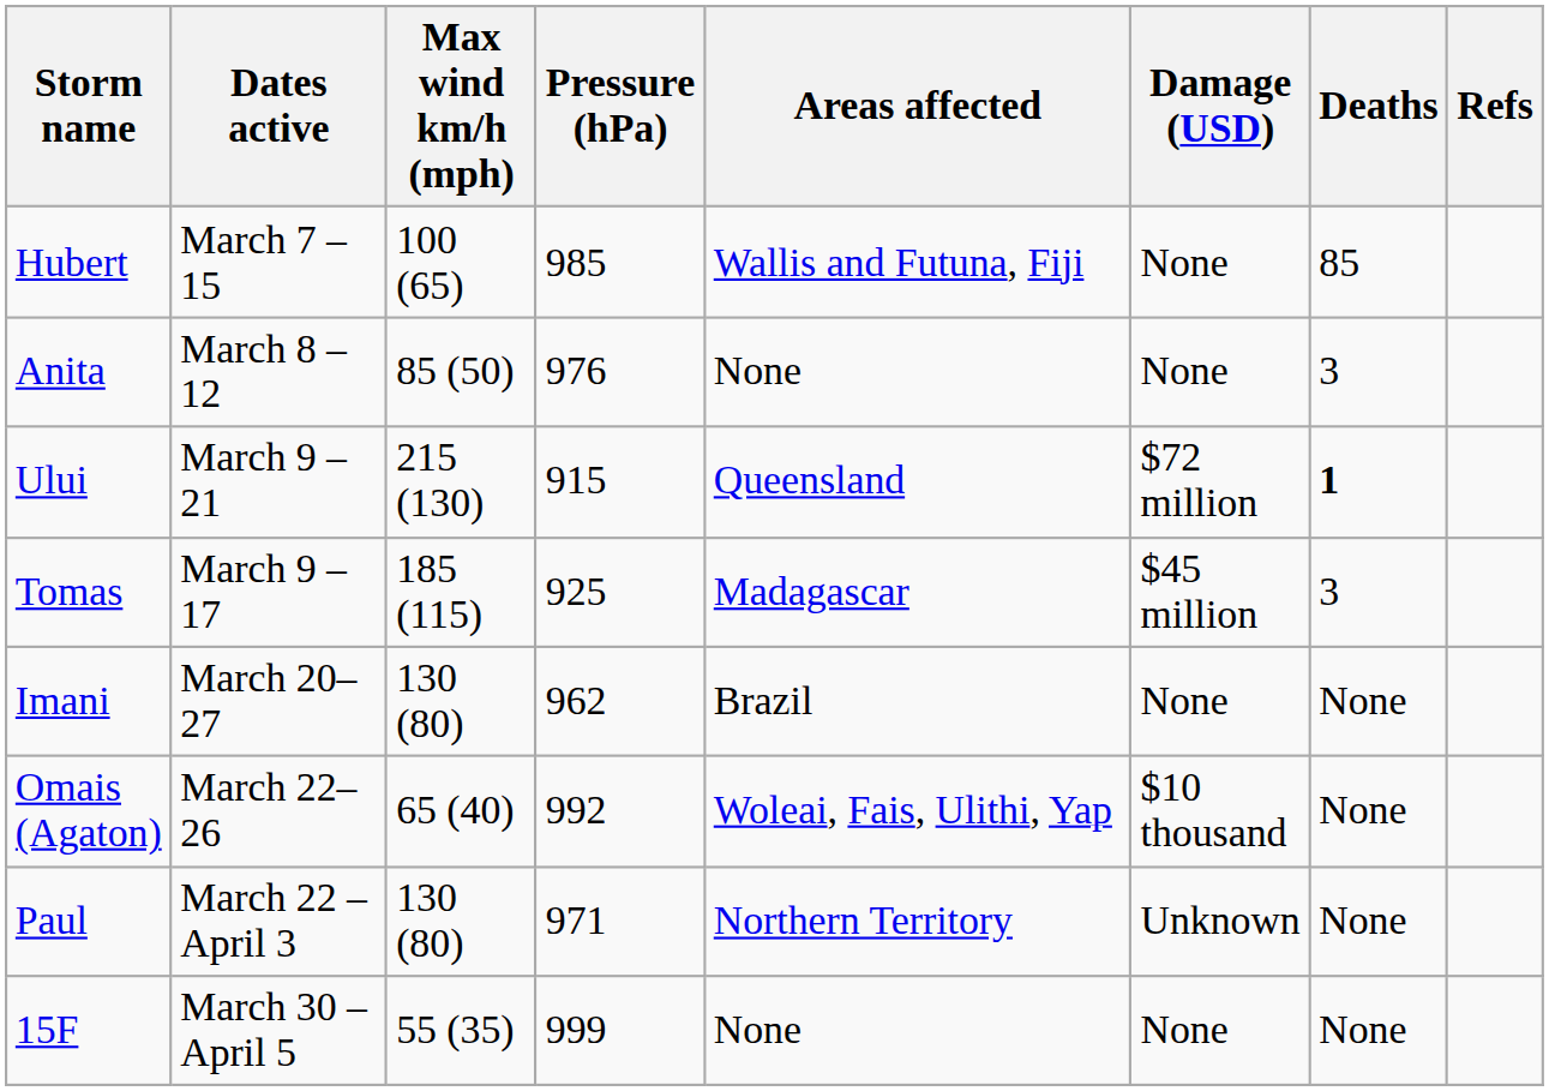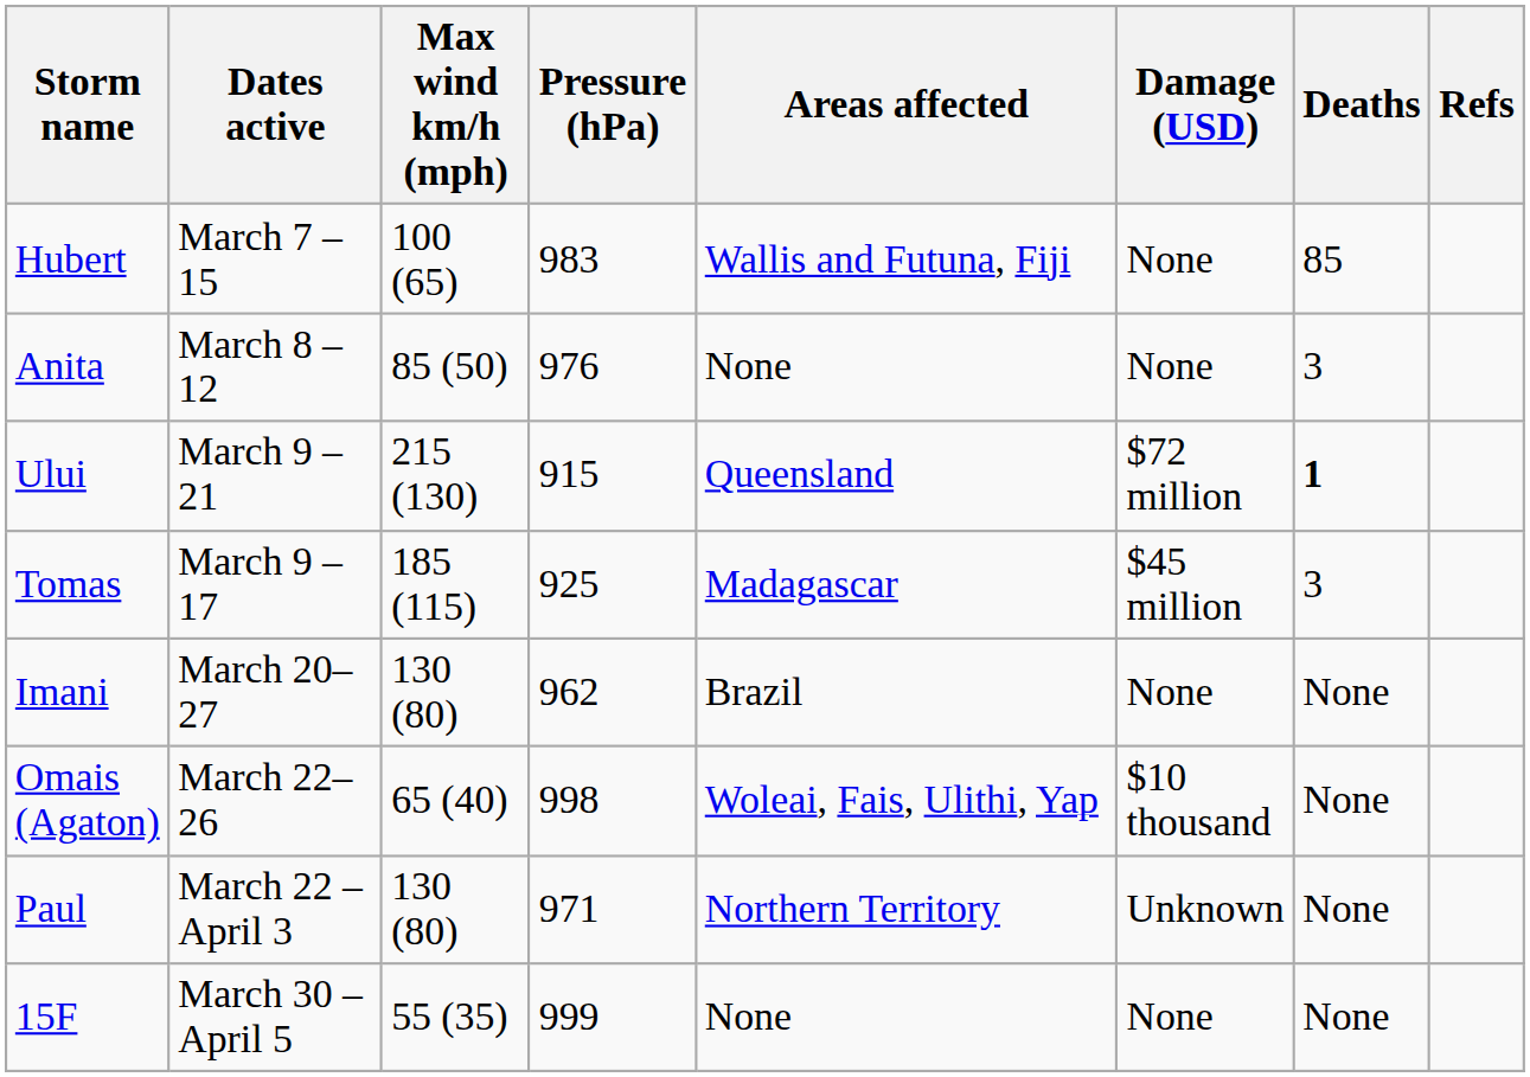 <table class="wikitable sortable">
 <tr>
 <th width="5%">Storm name</th>
 <th width="15%">Dates active</th>
 <th width="10%">Max wind<br>km/h (mph)</th>
 <th width="5%">Pressure<br>(hPa)</th>
 <th width="30%">Areas affected</th>
 <th width="10%">Damage<br>(<a href='#'>USD</a>)</th>
 <th width="5%">Deaths</th>
 <th width="5%">Refs</th>
 </tr>
 <tr>
 <td><a href='#'>Hubert</a></td>
 <td>March   7 – 15</td>
 <td>100 (65)</td>
-<td>985</td>
+<td>983</td>
 <td><a href='#'>Wallis and Futuna</a>, <a href='#'>Fiji</a></td>
 <td>None</td>
 <td>85</td>
 <td></td>
 </tr>
 <tr>
 <td><a href='#'>Anita</a></td>
 <td>March  8 – 12</td>
 <td>85 (50)</td>
 <td>976</td>
 <td>None</td>
 <td>None</td>
 <td>3</td>
 <td></td>
 </tr>
 <tr>
 <td><a href='#'>Ului</a></td>
 <td>March   9 – 21</td>
 <td>215 (130)</td>
 <td>915</td>
 <td><a href='#'>Queensland</a></td>
 <td>$72 million</td>
 <td><strong>1</strong></td>
 <td></td>
 </tr>
 <tr>
 <td><a href='#'>Tomas</a></td>
 <td>March   9 – 17</td>
 <td>185 (115)</td>
 <td>925</td>
 <td><a href='#'>Madagascar</a></td>
 <td>$45 million</td>
 <td>3</td>
 <td></td>
 </tr>
 <tr>
 <td><a href='#'>Imani</a></td>
 <td>March 20–27</td>
 <td>130 (80)</td>
 <td>962</td>
 <td>Brazil</td>
 <td>None</td>
 <td>None</td>
 <td></td>
 </tr>
 <tr>
 <td><a href='#'>Omais (Agaton)</a></td>
 <td>March 22–26</td>
 <td>65 (40)</td>
-<td>992</td>
+<td>998</td>
 <td><a href='#'>Woleai</a>, <a href='#'>Fais</a>, <a href='#'>Ulithi</a>, <a href='#'>Yap</a></td>
 <td>$10 thousand</td>
 <td>None</td>
 <td></td>
 </tr>
 <tr>
 <td><a href='#'>Paul</a></td>
 <td>March 22 – April 3</td>
 <td>130 (80)</td>
 <td>971</td>
 <td><a href='#'>Northern Territory</a></td>
 <td>Unknown</td>
 <td>None</td>
 <td></td>
 </tr>
 <tr>
 <td><a href='#'>15F</a></td>
 <td>March 30 – April 5</td>
 <td>55 (35)</td>
 <td>999</td>
 <td>None</td>
 <td>None</td>
 <td>None</td>
 <td></td>
 </tr>
 </table>
